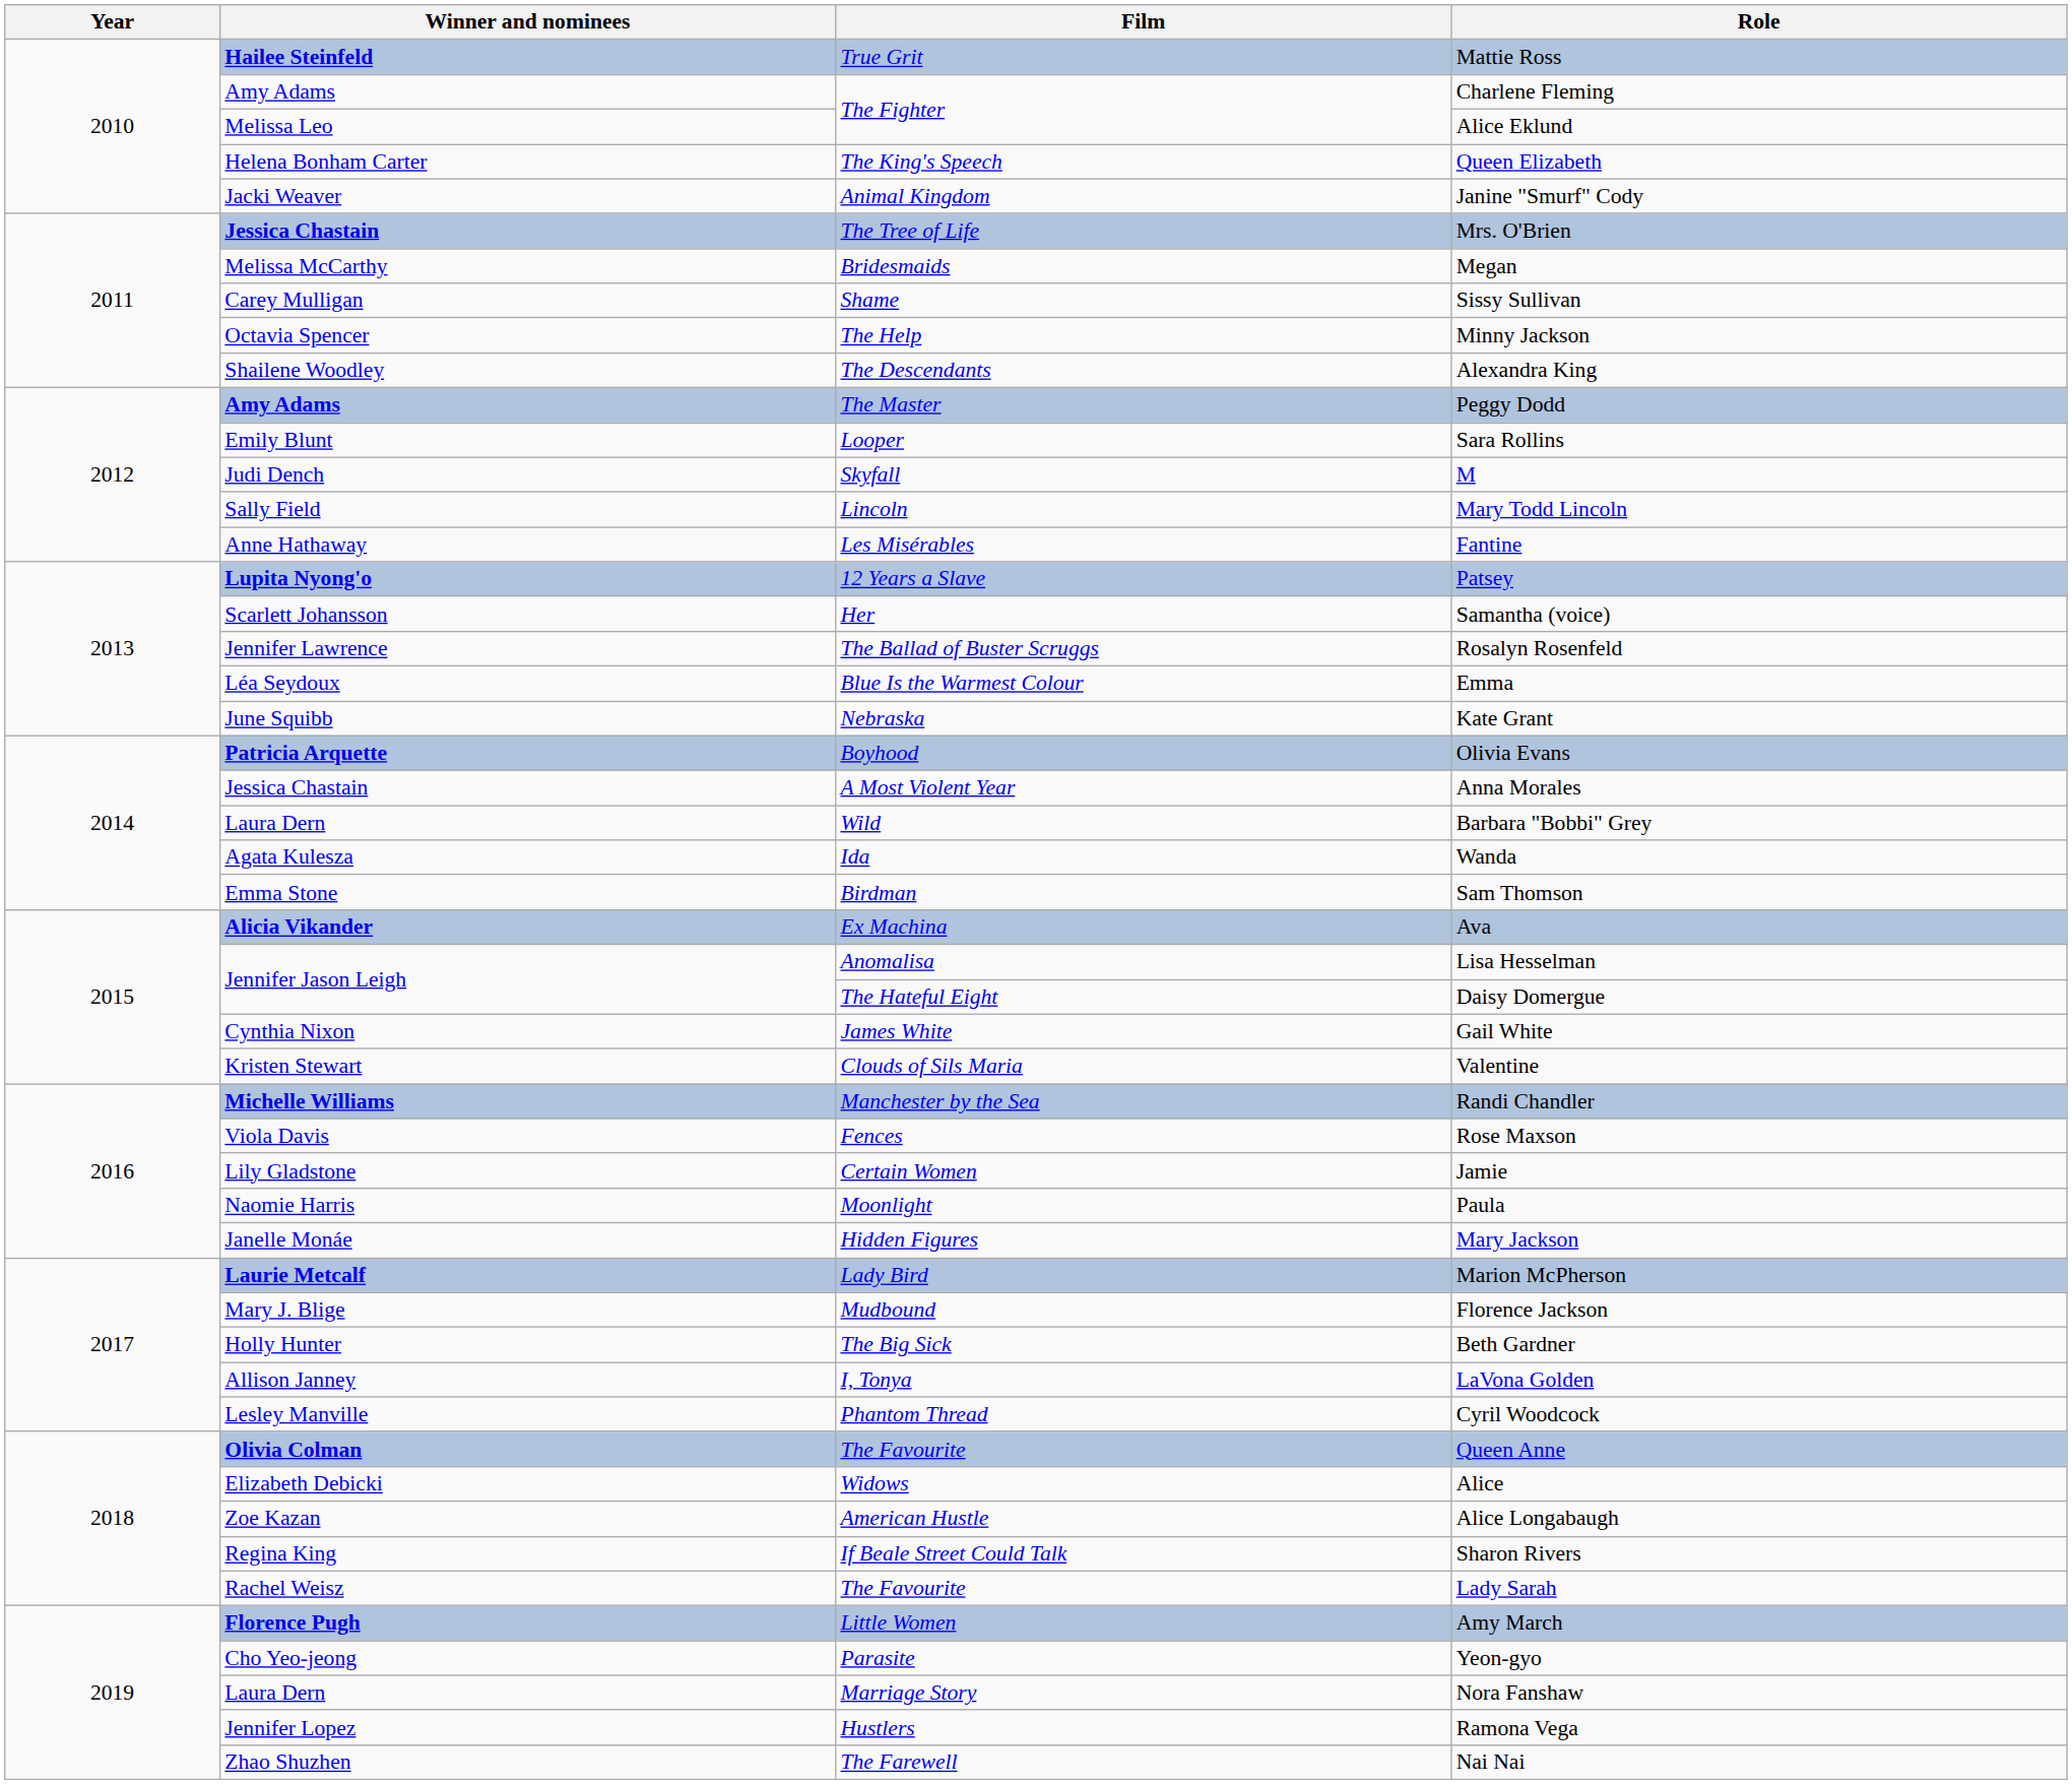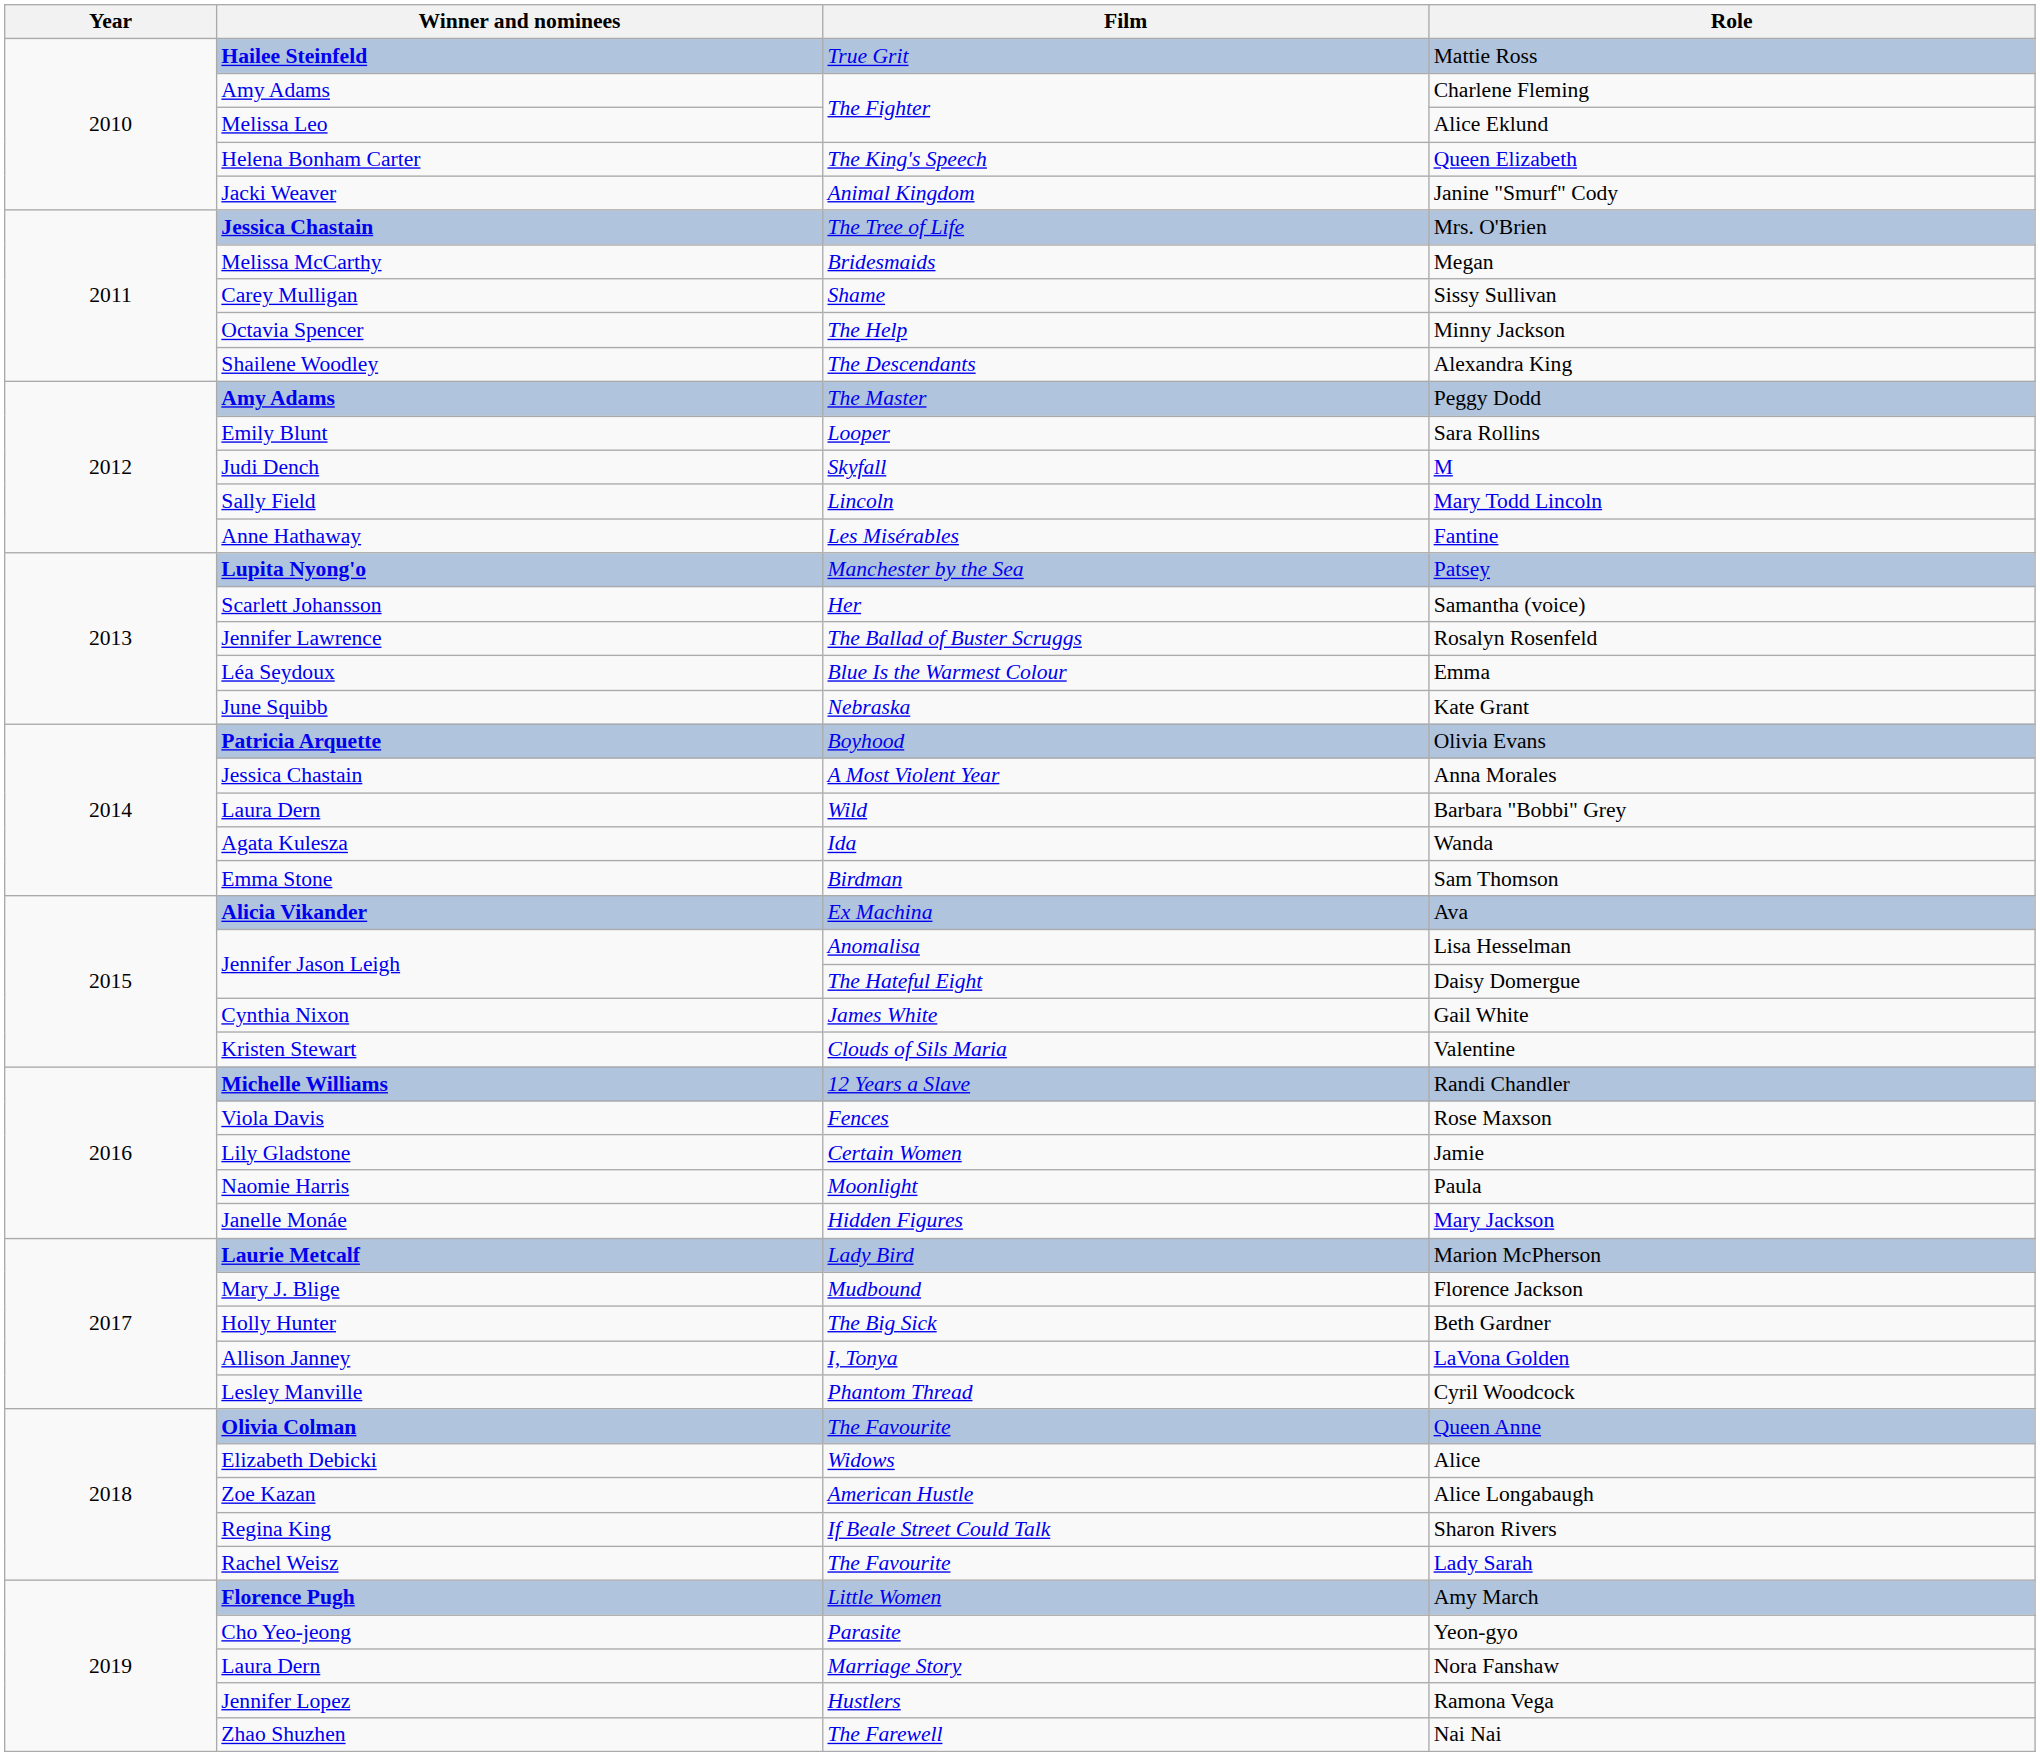 <table class="wikitable" width="95%" cellpadding="5">
 <tr>
 <th width="100"><strong>Year</strong></th>
 <th width="300"><strong>Winner and nominees</strong></th>
 <th width="300"><strong>Film</strong></th>
 <th width="300"><strong>Role</strong></th>
 </tr>
 <tr>
 <td rowspan="5" style="text-align:center;">2010</td>
 <td style="background:#B0C4DE;"><strong><a href='#'>Hailee Steinfeld</a></strong></td>
 <td style="background:#B0C4DE;"><em><a href='#'>True Grit</a></em></td>
 <td style="background:#B0C4DE;">Mattie Ross</td>
 </tr>
 <tr>
 <td><a href='#'>Amy Adams</a></td>
 <td rowspan="2"><em><a href='#'>The Fighter</a></em></td>
 <td>Charlene Fleming</td>
 </tr>
 <tr>
 <td><a href='#'>Melissa Leo</a></td>
 <td>Alice Eklund</td>
 </tr>
 <tr>
 <td><a href='#'>Helena Bonham Carter</a></td>
 <td><em><a href='#'>The King's Speech</a></em></td>
 <td><a href='#'>Queen Elizabeth</a></td>
 </tr>
 <tr>
 <td><a href='#'>Jacki Weaver</a></td>
 <td><em><a href='#'>Animal Kingdom</a></em></td>
 <td>Janine "Smurf" Cody</td>
 </tr>
 <tr>
 <td rowspan="5" style="text-align:center;">2011</td>
 <td style="background:#B0C4DE;"><strong><a href='#'>Jessica Chastain</a></strong></td>
 <td style="background:#B0C4DE;"><em><a href='#'>The Tree of Life</a></em></td>
 <td style="background:#B0C4DE;">Mrs. O'Brien</td>
 </tr>
 <tr>
 <td><a href='#'>Melissa McCarthy</a></td>
 <td><em><a href='#'>Bridesmaids</a></em></td>
 <td>Megan</td>
 </tr>
 <tr>
 <td><a href='#'>Carey Mulligan</a></td>
 <td><em><a href='#'>Shame</a></em></td>
 <td>Sissy Sullivan</td>
 </tr>
 <tr>
 <td><a href='#'>Octavia Spencer</a></td>
 <td><em><a href='#'>The Help</a></em></td>
 <td>Minny Jackson</td>
 </tr>
 <tr>
 <td><a href='#'>Shailene Woodley</a></td>
 <td><em><a href='#'>The Descendants</a></em></td>
 <td>Alexandra King</td>
 </tr>
 <tr>
 <td rowspan="5" style="text-align:center;">2012</td>
 <td style="background:#B0C4DE;"><strong><a href='#'>Amy Adams</a></strong></td>
 <td style="background:#B0C4DE;"><em><a href='#'>The Master</a></em></td>
 <td style="background:#B0C4DE;">Peggy Dodd</td>
 </tr>
 <tr>
 <td><a href='#'>Emily Blunt</a></td>
 <td><em><a href='#'>Looper</a></em></td>
 <td>Sara Rollins</td>
 </tr>
 <tr>
 <td><a href='#'>Judi Dench</a></td>
 <td><em><a href='#'>Skyfall</a></em></td>
 <td><a href='#'>M</a></td>
 </tr>
 <tr>
 <td><a href='#'>Sally Field</a></td>
 <td><em><a href='#'>Lincoln</a></em></td>
 <td><a href='#'>Mary Todd Lincoln</a></td>
 </tr>
 <tr>
 <td><a href='#'>Anne Hathaway</a></td>
 <td><em><a href='#'>Les Misérables</a></em></td>
 <td><a href='#'>Fantine</a></td>
 </tr>
 <tr>
 <td rowspan="5" style="text-align:center;">2013</td>
 <td style="background:#B0C4DE;"><strong><a href='#'>Lupita Nyong'o</a></strong></td>
-<td style="background:#B0C4DE;"><em><a href='#'>12 Years a Slave</a></em></td>
+<td style="background:#B0C4DE;"><em><a href='#'>Manchester by the Sea</a></em></td>
 <td style="background:#B0C4DE;"><a href='#'>Patsey</a></td>
 </tr>
 <tr>
 <td><a href='#'>Scarlett Johansson</a></td>
 <td><em><a href='#'>Her</a></em></td>
 <td>Samantha (voice)</td>
 </tr>
 <tr>
 <td><a href='#'>Jennifer Lawrence</a></td>
 <td><em><a href='#'>The Ballad of Buster Scruggs</a></em></td>
 <td>Rosalyn Rosenfeld</td>
 </tr>
 <tr>
 <td><a href='#'>Léa Seydoux</a></td>
 <td><em><a href='#'>Blue Is the Warmest Colour</a></em></td>
 <td>Emma</td>
 </tr>
 <tr>
 <td><a href='#'>June Squibb</a></td>
 <td><em><a href='#'>Nebraska</a></em></td>
 <td>Kate Grant</td>
 </tr>
 <tr>
 <td rowspan="5" style="text-align:center;">2014</td>
 <td style="background:#B0C4DE;"><strong><a href='#'>Patricia Arquette</a></strong></td>
 <td style="background:#B0C4DE;"><em><a href='#'>Boyhood</a></em></td>
 <td style="background:#B0C4DE;">Olivia Evans</td>
 </tr>
 <tr>
 <td><a href='#'>Jessica Chastain</a></td>
 <td><em><a href='#'>A Most Violent Year</a></em></td>
 <td>Anna Morales</td>
 </tr>
 <tr>
 <td><a href='#'>Laura Dern</a></td>
 <td><em><a href='#'>Wild</a></em></td>
 <td>Barbara "Bobbi" Grey</td>
 </tr>
 <tr>
 <td><a href='#'>Agata Kulesza</a></td>
 <td><em><a href='#'>Ida</a></em></td>
 <td>Wanda</td>
 </tr>
 <tr>
 <td><a href='#'>Emma Stone</a></td>
 <td><em><a href='#'>Birdman</a></em></td>
 <td>Sam Thomson</td>
 </tr>
 <tr>
 <td rowspan="5" style="text-align:center;">2015</td>
 <td style="background:#B0C4DE;"><strong><a href='#'>Alicia Vikander</a></strong></td>
 <td style="background:#B0C4DE;"><em><a href='#'>Ex Machina</a></em></td>
 <td style="background:#B0C4DE;">Ava</td>
 </tr>
 <tr>
 <td rowspan="2"><a href='#'>Jennifer Jason Leigh</a></td>
 <td><em><a href='#'>Anomalisa</a></em></td>
 <td>Lisa Hesselman</td>
 </tr>
 <tr>
 <td><em><a href='#'>The Hateful Eight</a></em></td>
 <td>Daisy Domergue</td>
 </tr>
 <tr>
 <td><a href='#'>Cynthia Nixon</a></td>
 <td><em><a href='#'>James White</a></em></td>
 <td>Gail White</td>
 </tr>
 <tr>
 <td><a href='#'>Kristen Stewart</a></td>
 <td><em><a href='#'>Clouds of Sils Maria</a></em></td>
 <td>Valentine</td>
 </tr>
 <tr>
 <td rowspan="5" style="text-align:center;">2016</td>
 <td style="background:#B0C4DE;"><strong><a href='#'>Michelle Williams</a></strong></td>
-<td style="background:#B0C4DE;"><em><a href='#'>Manchester by the Sea</a></em></td>
+<td style="background:#B0C4DE;"><em><a href='#'>12 Years a Slave</a></em></td>
 <td style="background:#B0C4DE;">Randi Chandler</td>
 </tr>
 <tr>
 <td><a href='#'>Viola Davis</a></td>
 <td><em><a href='#'>Fences</a></em></td>
 <td>Rose Maxson</td>
 </tr>
 <tr>
 <td><a href='#'>Lily Gladstone</a></td>
 <td><em><a href='#'>Certain Women</a></em></td>
 <td>Jamie</td>
 </tr>
 <tr>
 <td><a href='#'>Naomie Harris</a></td>
 <td><em><a href='#'>Moonlight</a></em></td>
 <td>Paula</td>
 </tr>
 <tr>
 <td><a href='#'>Janelle Monáe</a></td>
 <td><em><a href='#'>Hidden Figures</a></em></td>
 <td><a href='#'>Mary Jackson</a></td>
 </tr>
 <tr>
 <td rowspan="5" style="text-align:center;">2017</td>
 <td style="background:#B0C4DE;"><strong><a href='#'>Laurie Metcalf</a></strong></td>
 <td style="background:#B0C4DE;"><em><a href='#'>Lady Bird</a></em></td>
 <td style="background:#B0C4DE;">Marion McPherson</td>
 </tr>
 <tr>
 <td><a href='#'>Mary J. Blige</a></td>
 <td><em><a href='#'>Mudbound</a></em></td>
 <td>Florence Jackson</td>
 </tr>
 <tr>
 <td><a href='#'>Holly Hunter</a></td>
 <td><em><a href='#'>The Big Sick</a></em></td>
 <td>Beth Gardner</td>
 </tr>
 <tr>
 <td><a href='#'>Allison Janney</a></td>
 <td><em><a href='#'>I, Tonya</a></em></td>
 <td><a href='#'>LaVona Golden</a></td>
 </tr>
 <tr>
 <td><a href='#'>Lesley Manville</a></td>
 <td><em><a href='#'>Phantom Thread</a></em></td>
 <td>Cyril Woodcock</td>
 </tr>
 <tr>
 <td rowspan="5" style="text-align:center;">2018</td>
 <td style="background:#B0C4DE;"><strong><a href='#'>Olivia Colman</a></strong></td>
 <td style="background:#B0C4DE;"><em><a href='#'>The Favourite</a></em></td>
 <td style="background:#B0C4DE;"><a href='#'>Queen Anne</a></td>
 </tr>
 <tr>
 <td><a href='#'>Elizabeth Debicki</a></td>
 <td><em><a href='#'>Widows</a></em></td>
 <td>Alice</td>
 </tr>
 <tr>
 <td><a href='#'>Zoe Kazan</a></td>
 <td><em><a href='#'>American Hustle</a></em></td>
 <td>Alice Longabaugh</td>
 </tr>
 <tr>
 <td><a href='#'>Regina King</a></td>
 <td><em><a href='#'>If Beale Street Could Talk</a></em></td>
 <td>Sharon Rivers</td>
 </tr>
 <tr>
 <td><a href='#'>Rachel Weisz</a></td>
 <td><em><a href='#'>The Favourite</a></em></td>
 <td><a href='#'>Lady Sarah</a></td>
 </tr>
 <tr>
 <td rowspan="5" style="text-align:center;">2019</td>
 <td style="background:#B0C4DE;"><strong><a href='#'>Florence Pugh</a></strong></td>
 <td style="background:#B0C4DE;"><em><a href='#'>Little Women</a></em></td>
 <td style="background:#B0C4DE;">Amy March</td>
 </tr>
 <tr>
 <td><a href='#'>Cho Yeo-jeong</a></td>
 <td><em><a href='#'>Parasite</a></em></td>
 <td>Yeon-gyo</td>
 </tr>
 <tr>
 <td><a href='#'>Laura Dern</a></td>
 <td><em><a href='#'>Marriage Story</a></em></td>
 <td>Nora Fanshaw</td>
 </tr>
 <tr>
 <td><a href='#'>Jennifer Lopez</a></td>
 <td><em><a href='#'>Hustlers</a></em></td>
 <td>Ramona Vega</td>
 </tr>
 <tr>
 <td><a href='#'>Zhao Shuzhen</a></td>
 <td><em><a href='#'>The Farewell</a></em></td>
 <td>Nai Nai</td>
 </tr>
 <tr>
 </tr>
 </table>
